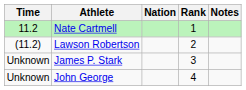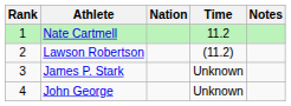 <table class="wikitable sortable" style="text-align:center">
 <tr>
-<th>Time</th>
+<th>Rank</th>
 <th>Athlete</th>
 <th>Nation</th>
-<th>Rank</th>
+<th>Time</th>
 <th>Notes</th>
 </tr>
 <tr style="background:#bbf3bb;">
-<td>11.2</td>
+<td>1</td>
 <td align=left><a href='#'>Nate Cartmell</a></td>
 <td align=left></td>
-<td>1</td>
+<td>11.2</td>
 <td></td>
 </tr>
 <tr>
-<td>(11.2)</td>
+<td>2</td>
 <td align=left><a href='#'>Lawson Robertson</a></td>
 <td align=left></td>
-<td>2</td>
+<td>(11.2)</td>
 <td></td>
 </tr>
 <tr>
-<td>Unknown</td>
+<td>3</td>
 <td align=left><a href='#'>James P. Stark</a></td>
 <td align=left></td>
-<td>3</td>
+<td>Unknown</td>
 <td></td>
 </tr>
 <tr>
-<td>Unknown</td>
+<td>4</td>
 <td align=left><a href='#'>John George</a></td>
 <td align=left></td>
-<td>4</td>
+<td>Unknown</td>
 <td></td>
 </tr>
 </table>
